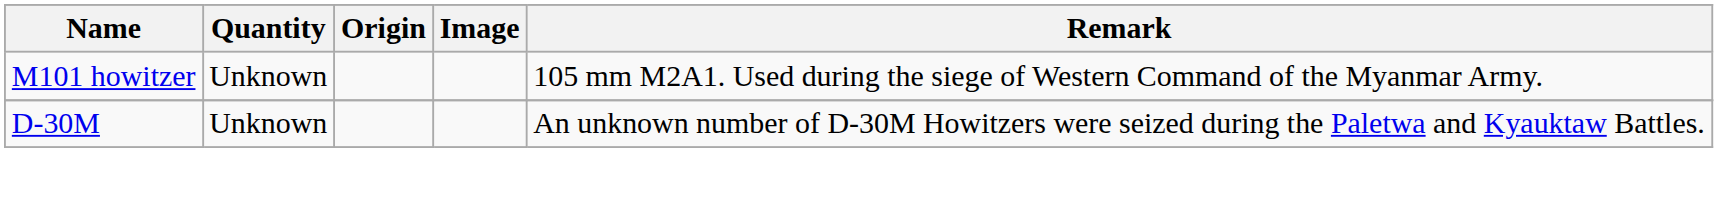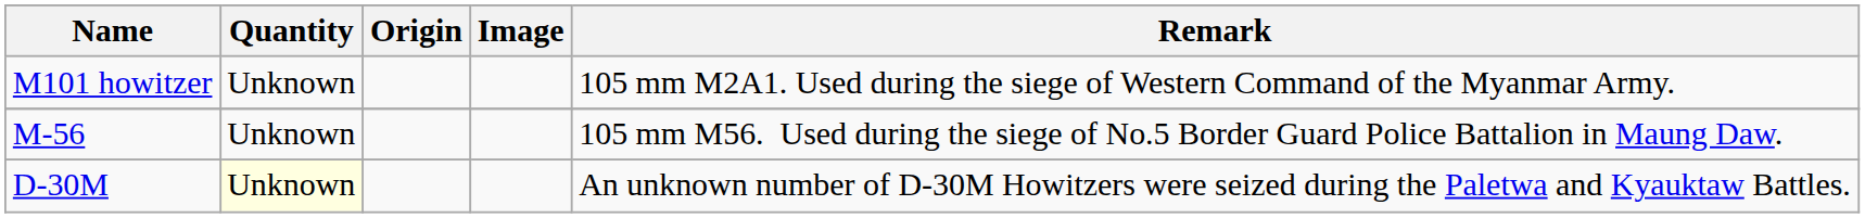 <table class="wikitable">
 <tr>
 <th>Name</th>
 <th>Quantity</th>
 <th>Origin</th>
 <th>Image</th>
 <th>Remark</th>
 </tr>
 <tr>
 <td><a href='#'>M101 howitzer</a></td>
 <td>Unknown</td>
 <td></td>
 <td></td>
 <td>105 mm M2A1. Used during the siege of Western Command of the Myanmar Army.</td>
 </tr>
 <tr>
 </tr>
 <tr>
+<td><a href='#'>M-56</a></td>
+<td>Unknown</td>
+<td></td>
+<td></td>
+<td>105 mm M56.  Used during the siege of No.5 Border Guard Police Battalion in <a href='#'>Maung Daw</a>.</td>
+</tr>
+<tr>
 <td><a href='#'>D-30M</a></td>
-<td>Unknown</td>
+<td style="background: lightyellow;">Unknown</td>
 <td></td>
 <td></td>
 <td>An unknown number of D-30M Howitzers were seized during the <a href='#'>Paletwa</a> and <a href='#'>Kyauktaw</a> Battles.</td>
 </tr>
 </table>
